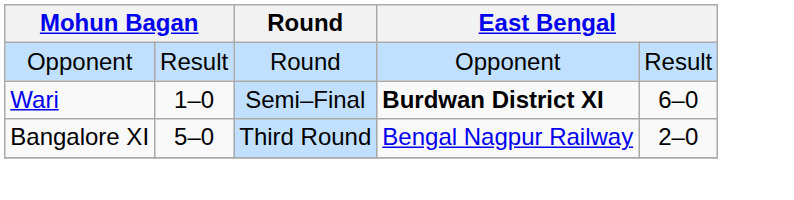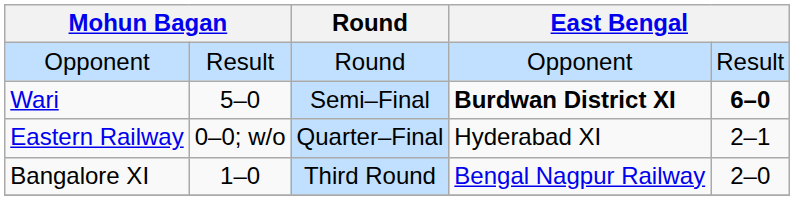 <table class="wikitable" style="text-align:center">
 <tr>
 <th colspan="2"><a href='#'>Mohun Bagan</a></th>
 <th>Round</th>
 <th colspan="2"><a href='#'>East Bengal</a></th>
 </tr>
 <tr style="background:#C1E0FF">
 <td>Opponent</td>
 <td colspan="1">Result</td>
 <td>Round</td>
 <td>Opponent</td>
 <td colspan="1">Result</td>
 </tr>
 <tr>
 <td style="text-align:left"><a href='#'>Wari</a></td>
-<td colspan="1">1–0</td>
+<td colspan="1">5–0</td>
 <td style="background:#C1E0FF">Semi–Final</td>
 <td style="text-align:left"><strong>Burdwan District XI</strong></td>
-<td colspan="1">6–0</td>
+<td colspan="1"><strong>6–0</strong></td>
+</tr>
+<tr>
+<td style="text-align:left"><a href='#'>Eastern Railway</a></td>
+<td colspan="1">0–0; w/o</td>
+<td style="background:#C1E0FF">Quarter–Final</td>
+<td style="text-align:left">Hyderabad XI</td>
+<td colspan="1">2–1</td>
 </tr>
 <tr>
 <td style="text-align:left">Bangalore XI</td>
-<td colspan="1">5–0</td>
+<td colspan="1">1–0</td>
 <td style="background:#C1E0FF">Third Round</td>
 <td style="text-align:left"><a href='#'>Bengal Nagpur Railway</a></td>
 <td colspan="1">2–0</td>
 </tr>
 <tr>
 </tr>
 </table>
